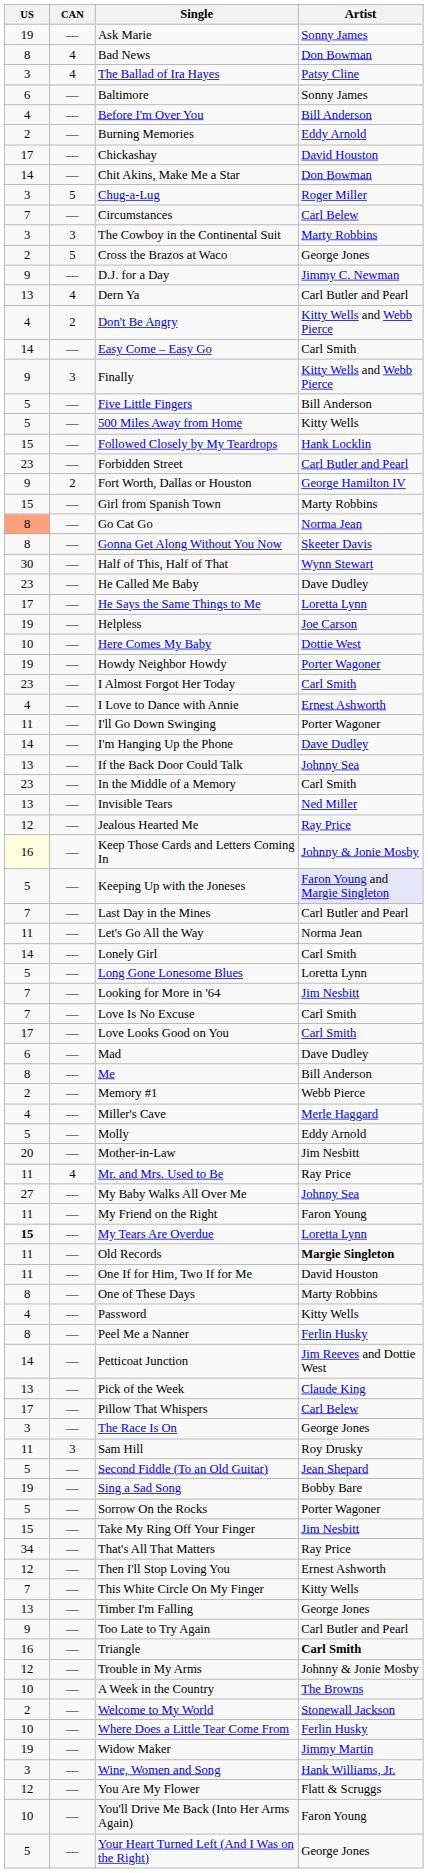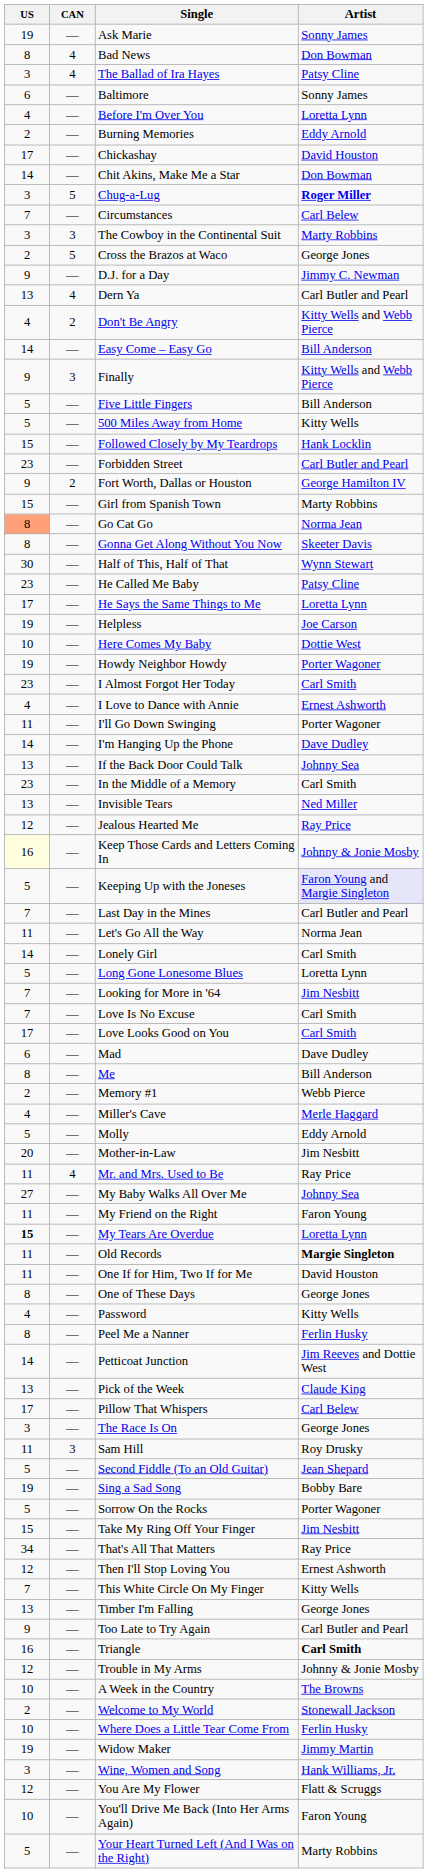 <table class="wikitable sortable">
 <tr>
 <th width="50"><small>US</small></th>
 <th width="50"><small>CAN</small></th>
 <th width="250">Single</th>
 <th width="150">Artist</th>
 </tr>
 <tr>
 <td align="center">19</td>
 <td align="center">—</td>
 <td>Ask Marie</td>
 <td><a href='#'>Sonny James</a></td>
 </tr>
 <tr>
 <td align="center">8</td>
 <td align="center">4</td>
 <td>Bad News</td>
 <td><a href='#'>Don Bowman</a></td>
 </tr>
 <tr>
 <td align="center">3</td>
 <td align="center">4</td>
 <td><a href='#'>The Ballad of Ira Hayes</a></td>
 <td><a href='#'>Patsy Cline</a></td>
 </tr>
 <tr>
 <td align="center">6</td>
 <td align="center">—</td>
 <td>Baltimore</td>
 <td>Sonny James</td>
 </tr>
 <tr>
 <td align="center">4</td>
 <td align="center">—</td>
 <td><a href='#'>Before I'm Over You</a></td>
-<td><a href='#'>Bill Anderson</a></td>
+<td><a href='#'>Loretta Lynn</a></td>
 </tr>
 <tr>
 <td align="center">2</td>
 <td align="center">—</td>
 <td>Burning Memories</td>
 <td><a href='#'>Eddy Arnold</a></td>
 </tr>
 <tr>
 <td align="center">17</td>
 <td align="center">—</td>
 <td>Chickashay</td>
 <td><a href='#'>David Houston</a></td>
 </tr>
 <tr>
 <td align="center">14</td>
 <td align="center">—</td>
 <td>Chit Akins, Make Me a Star</td>
 <td><a href='#'>Don Bowman</a></td>
 </tr>
 <tr>
 <td align="center">3</td>
 <td align="center">5</td>
 <td><a href='#'>Chug-a-Lug</a></td>
-<td><a href='#'>Roger Miller</a></td>
+<td><strong><a href='#'>Roger Miller</a></strong></td>
 </tr>
 <tr>
 <td align="center">7</td>
 <td align="center">—</td>
 <td>Circumstances</td>
 <td><a href='#'>Carl Belew</a></td>
 </tr>
 <tr>
 <td align="center">3</td>
 <td align="center">3</td>
 <td>The Cowboy in the Continental Suit</td>
 <td><a href='#'>Marty Robbins</a></td>
 </tr>
 <tr>
 <td align="center">2</td>
 <td align="center">5</td>
 <td>Cross the Brazos at Waco</td>
 <td>George Jones</td>
 </tr>
 <tr>
 <td align="center">9</td>
 <td align="center">—</td>
 <td>D.J. for a Day</td>
 <td><a href='#'>Jimmy C. Newman</a></td>
 </tr>
 <tr>
 <td align="center">13</td>
 <td align="center">4</td>
 <td>Dern Ya</td>
 <td>Carl Butler and Pearl</td>
 </tr>
 <tr>
 <td align="center">4</td>
 <td align="center">2</td>
 <td><a href='#'>Don't Be Angry</a></td>
 <td><a href='#'>Kitty Wells</a> and <a href='#'>Webb Pierce</a></td>
 </tr>
 <tr>
 <td align="center">14</td>
 <td align="center">—</td>
 <td><a href='#'>Easy Come – Easy Go</a></td>
-<td>Carl Smith</td>
+<td><a href='#'>Bill Anderson</a></td>
 </tr>
 <tr>
 <td align="center">9</td>
 <td align="center">3</td>
 <td>Finally</td>
 <td><a href='#'>Kitty Wells</a> and <a href='#'>Webb Pierce</a></td>
 </tr>
 <tr>
 <td align="center">5</td>
 <td align="center">—</td>
 <td><a href='#'>Five Little Fingers</a></td>
 <td>Bill Anderson</td>
 </tr>
 <tr>
 <td align="center">5</td>
 <td align="center">—</td>
 <td><a href='#'>500 Miles Away from Home</a></td>
 <td>Kitty Wells</td>
 </tr>
 <tr>
 <td align="center">15</td>
 <td align="center">—</td>
 <td><a href='#'>Followed Closely by My Teardrops</a></td>
 <td><a href='#'>Hank Locklin</a></td>
 </tr>
 <tr>
 <td align="center">23</td>
 <td align="center">—</td>
 <td>Forbidden Street</td>
 <td><a href='#'>Carl Butler and Pearl</a></td>
 </tr>
 <tr>
 <td align="center">9</td>
 <td align="center">2</td>
 <td>Fort Worth, Dallas or Houston</td>
 <td><a href='#'>George Hamilton IV</a></td>
 </tr>
 <tr>
 <td align="center">15</td>
 <td align="center">—</td>
 <td>Girl from Spanish Town</td>
 <td>Marty Robbins</td>
 </tr>
 <tr>
 <td align="center" style="background: lightsalmon;">8</td>
 <td align="center">—</td>
 <td>Go Cat Go</td>
 <td><a href='#'>Norma Jean</a></td>
 </tr>
 <tr>
 <td align="center">8</td>
 <td align="center">—</td>
 <td><a href='#'>Gonna Get Along Without You Now</a></td>
 <td><a href='#'>Skeeter Davis</a></td>
 </tr>
 <tr>
 <td align="center">30</td>
 <td align="center">—</td>
 <td>Half of This, Half of That</td>
 <td><a href='#'>Wynn Stewart</a></td>
 </tr>
 <tr>
 <td align="center">23</td>
 <td align="center">—</td>
 <td>He Called Me Baby</td>
-<td>Dave Dudley</td>
+<td><a href='#'>Patsy Cline</a></td>
 </tr>
 <tr>
 <td align="center">17</td>
 <td align="center">—</td>
 <td><a href='#'>He Says the Same Things to Me</a></td>
 <td><a href='#'>Loretta Lynn</a></td>
 </tr>
 <tr>
 <td align="center">19</td>
 <td align="center">—</td>
 <td>Helpless</td>
 <td><a href='#'>Joe Carson</a></td>
 </tr>
 <tr>
 <td align="center">10</td>
 <td align="center">—</td>
 <td><a href='#'>Here Comes My Baby</a></td>
 <td><a href='#'>Dottie West</a></td>
 </tr>
 <tr>
 <td align="center">19</td>
 <td align="center">—</td>
 <td>Howdy Neighbor Howdy</td>
 <td><a href='#'>Porter Wagoner</a></td>
 </tr>
 <tr>
 <td align="center">23</td>
 <td align="center">—</td>
 <td>I Almost Forgot Her Today</td>
 <td><a href='#'>Carl Smith</a></td>
 </tr>
 <tr>
 <td align="center">4</td>
 <td align="center">—</td>
 <td>I Love to Dance with Annie</td>
 <td><a href='#'>Ernest Ashworth</a></td>
 </tr>
 <tr>
 <td align="center">11</td>
 <td align="center">—</td>
 <td>I'll Go Down Swinging</td>
 <td>Porter Wagoner</td>
 </tr>
 <tr>
 <td align="center">14</td>
 <td align="center">—</td>
 <td>I'm Hanging Up the Phone</td>
 <td><a href='#'>Dave Dudley</a></td>
 </tr>
 <tr>
 <td align="center">13</td>
 <td align="center">—</td>
 <td>If the Back Door Could Talk</td>
 <td><a href='#'>Johnny Sea</a></td>
 </tr>
 <tr>
 <td align="center">23</td>
 <td align="center">—</td>
 <td>In the Middle of a Memory</td>
 <td>Carl Smith</td>
 </tr>
 <tr>
 <td align="center">13</td>
 <td align="center">—</td>
 <td>Invisible Tears</td>
 <td><a href='#'>Ned Miller</a></td>
 </tr>
 <tr>
 <td align="center">12</td>
 <td align="center">—</td>
 <td>Jealous Hearted Me</td>
 <td><a href='#'>Ray Price</a></td>
 </tr>
 <tr>
 <td align="center" style="background: lightyellow;">16</td>
 <td align="center">—</td>
 <td>Keep Those Cards and Letters Coming In</td>
 <td><a href='#'>Johnny & Jonie Mosby</a></td>
 </tr>
 <tr>
 <td align="center">5</td>
 <td align="center">—</td>
 <td>Keeping Up with the Joneses</td>
 <td style="background: lavender;"><a href='#'>Faron Young</a> and <a href='#'>Margie Singleton</a></td>
 </tr>
 <tr>
 <td align="center">7</td>
 <td align="center">—</td>
 <td>Last Day in the Mines</td>
 <td>Carl Butler and Pearl</td>
 </tr>
 <tr>
 <td align="center">11</td>
 <td align="center">—</td>
 <td>Let's Go All the Way</td>
 <td>Norma Jean</td>
 </tr>
 <tr>
 <td align="center">14</td>
 <td align="center">—</td>
 <td>Lonely Girl</td>
 <td>Carl Smith</td>
 </tr>
 <tr>
 <td align="center">5</td>
 <td align="center">—</td>
 <td><a href='#'>Long Gone Lonesome Blues</a></td>
 <td>Loretta Lynn</td>
 </tr>
 <tr>
 <td align="center">7</td>
 <td align="center">—</td>
 <td>Looking for More in '64</td>
 <td><a href='#'>Jim Nesbitt</a></td>
 </tr>
 <tr>
 <td align="center">7</td>
 <td align="center">—</td>
 <td>Love Is No Excuse</td>
 <td>Carl Smith</td>
 </tr>
 <tr>
 <td align="center">17</td>
 <td align="center">—</td>
 <td>Love Looks Good on You</td>
 <td><a href='#'>Carl Smith</a></td>
 </tr>
 <tr>
 <td align="center">6</td>
 <td align="center">—</td>
 <td>Mad</td>
 <td>Dave Dudley</td>
 </tr>
 <tr>
 <td align="center">8</td>
 <td align="center">—</td>
 <td><a href='#'>Me</a></td>
 <td>Bill Anderson</td>
 </tr>
 <tr>
 <td align="center">2</td>
 <td align="center">—</td>
 <td>Memory #1</td>
 <td>Webb Pierce</td>
 </tr>
 <tr>
 <td align="center">4</td>
 <td align="center">—</td>
 <td>Miller's Cave</td>
 <td><a href='#'>Merle Haggard</a></td>
 </tr>
 <tr>
 <td align="center">5</td>
 <td align="center">—</td>
 <td>Molly</td>
 <td>Eddy Arnold</td>
 </tr>
 <tr>
 <td align="center">20</td>
 <td align="center">—</td>
 <td>Mother-in-Law</td>
 <td>Jim Nesbitt</td>
 </tr>
 <tr>
 <td align="center">11</td>
 <td align="center">4</td>
 <td><a href='#'>Mr. and Mrs. Used to Be</a></td>
 <td>Ray Price</td>
 </tr>
 <tr>
 <td align="center">27</td>
 <td align="center">—</td>
 <td>My Baby Walks All Over Me</td>
 <td><a href='#'>Johnny Sea</a></td>
 </tr>
 <tr>
 <td align="center">11</td>
 <td align="center">—</td>
 <td>My Friend on the Right</td>
 <td>Faron Young</td>
 </tr>
 <tr>
 <td align="center"><strong>15</strong></td>
 <td align="center">—</td>
 <td><a href='#'>My Tears Are Overdue</a></td>
 <td><a href='#'>Loretta Lynn</a></td>
 </tr>
 <tr>
 <td align="center">11</td>
 <td align="center">—</td>
 <td>Old Records</td>
 <td><strong>Margie Singleton</strong></td>
 </tr>
 <tr>
 <td align="center">11</td>
 <td align="center">—</td>
 <td>One If for Him, Two If for Me</td>
 <td>David Houston</td>
 </tr>
 <tr>
 <td align="center">8</td>
 <td align="center">—</td>
 <td>One of These Days</td>
-<td>Marty Robbins</td>
+<td>George Jones</td>
 </tr>
 <tr>
 <td align="center">4</td>
 <td align="center">—</td>
 <td>Password</td>
 <td>Kitty Wells</td>
 </tr>
 <tr>
 <td align="center">8</td>
 <td align="center">—</td>
 <td>Peel Me a Nanner</td>
 <td><a href='#'>Ferlin Husky</a></td>
 </tr>
 <tr>
 <td align="center">14</td>
 <td align="center">—</td>
 <td>Petticoat Junction</td>
 <td><a href='#'>Jim Reeves</a> and Dottie West</td>
 </tr>
 <tr>
 <td align="center">13</td>
 <td align="center">—</td>
 <td>Pick of the Week</td>
 <td><a href='#'>Claude King</a></td>
 </tr>
 <tr>
 <td align="center">17</td>
 <td align="center">—</td>
 <td>Pillow That Whispers</td>
 <td><a href='#'>Carl Belew</a></td>
 </tr>
 <tr>
 <td align="center">3</td>
 <td align="center">—</td>
 <td><a href='#'>The Race Is On</a></td>
 <td>George Jones</td>
 </tr>
 <tr>
 <td align="center">11</td>
 <td align="center">3</td>
 <td>Sam Hill</td>
 <td>Roy Drusky</td>
 </tr>
 <tr>
 <td align="center">5</td>
 <td align="center">—</td>
 <td><a href='#'>Second Fiddle (To an Old Guitar)</a></td>
 <td><a href='#'>Jean Shepard</a></td>
 </tr>
 <tr>
 <td align="center">19</td>
 <td align="center">—</td>
 <td><a href='#'>Sing a Sad Song</a></td>
 <td>Bobby Bare</td>
 </tr>
 <tr>
 <td align="center">5</td>
 <td align="center">—</td>
 <td>Sorrow On the Rocks</td>
 <td>Porter Wagoner</td>
 </tr>
 <tr>
 <td align="center">15</td>
 <td align="center">—</td>
 <td>Take My Ring Off Your Finger</td>
 <td><a href='#'>Jim Nesbitt</a></td>
 </tr>
 <tr>
 <td align="center">34</td>
 <td align="center">—</td>
 <td>That's All That Matters</td>
 <td>Ray Price</td>
 </tr>
 <tr>
 <td align="center">12</td>
 <td align="center">—</td>
 <td>Then I'll Stop Loving You</td>
 <td>Ernest Ashworth</td>
 </tr>
 <tr>
 <td align="center">7</td>
 <td align="center">—</td>
 <td>This White Circle On My Finger</td>
 <td>Kitty Wells</td>
 </tr>
 <tr>
 <td align="center">13</td>
 <td align="center">—</td>
 <td>Timber I'm Falling</td>
 <td>George Jones</td>
 </tr>
 <tr>
 <td align="center">9</td>
 <td align="center">—</td>
 <td>Too Late to Try Again</td>
 <td>Carl Butler and Pearl</td>
 </tr>
 <tr>
 <td align="center">16</td>
 <td align="center">—</td>
 <td>Triangle</td>
 <td><strong>Carl Smith</strong></td>
 </tr>
 <tr>
 <td align="center">12</td>
 <td align="center">—</td>
 <td>Trouble in My Arms</td>
 <td>Johnny & Jonie Mosby</td>
 </tr>
 <tr>
 <td align="center">10</td>
 <td align="center">—</td>
 <td>A Week in the Country</td>
 <td><a href='#'>The Browns</a></td>
 </tr>
 <tr>
 <td align="center">2</td>
 <td align="center">—</td>
 <td><a href='#'>Welcome to My World</a></td>
 <td><a href='#'>Stonewall Jackson</a></td>
 </tr>
 <tr>
 <td align="center">10</td>
 <td align="center">—</td>
 <td><a href='#'>Where Does a Little Tear Come From</a></td>
 <td><a href='#'>Ferlin Husky</a></td>
 </tr>
 <tr>
 <td align="center">19</td>
 <td align="center">—</td>
 <td>Widow Maker</td>
 <td><a href='#'>Jimmy Martin</a></td>
 </tr>
 <tr>
 <td align="center">3</td>
 <td align="center">—</td>
 <td><a href='#'>Wine, Women and Song</a></td>
 <td><a href='#'>Hank Williams, Jr.</a></td>
 </tr>
 <tr>
 <td align="center">12</td>
 <td align="center">—</td>
 <td>You Are My Flower</td>
 <td>Flatt & Scruggs</td>
 </tr>
 <tr>
 <td align="center">10</td>
 <td align="center">—</td>
 <td>You'll Drive Me Back (Into Her Arms Again)</td>
 <td>Faron Young</td>
 </tr>
 <tr>
 <td align="center">5</td>
 <td align="center">—</td>
 <td><a href='#'>Your Heart Turned Left (And I Was on the Right)</a></td>
-<td>George Jones</td>
+<td>Marty Robbins</td>
 </tr>
 </table>
